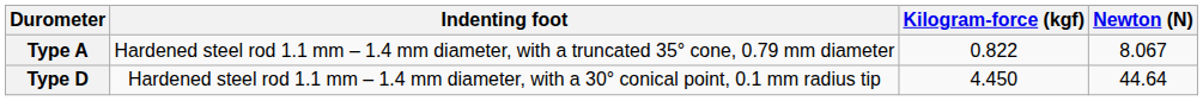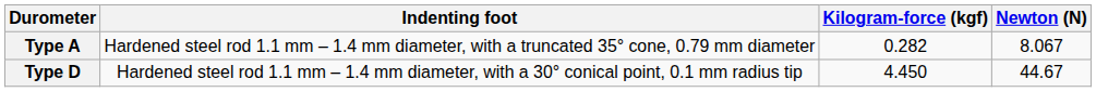 <table class="wikitable" style="text-align:center">
 <tr>
 <th>Durometer</th>
 <th>Indenting foot</th>
 <th><a href='#'>Kilogram-force</a> (kgf)</th>
 <th><a href='#'>Newton</a> (N)</th>
 </tr>
 <tr>
 <th scope=row>Type A</th>
 <td>Hardened steel rod 1.1 mm – 1.4 mm diameter, with a truncated 35° cone, 0.79 mm diameter</td>
-<td>0.822</td>
+<td>0.282</td>
 <td>8.067</td>
 </tr>
 <tr>
 <th scope=row>Type D</th>
 <td>Hardened steel rod 1.1 mm – 1.4 mm diameter, with a 30° conical point, 0.1 mm radius tip</td>
 <td>4.450</td>
-<td>44.64</td>
+<td>44.67</td>
 </tr>
 </table>
